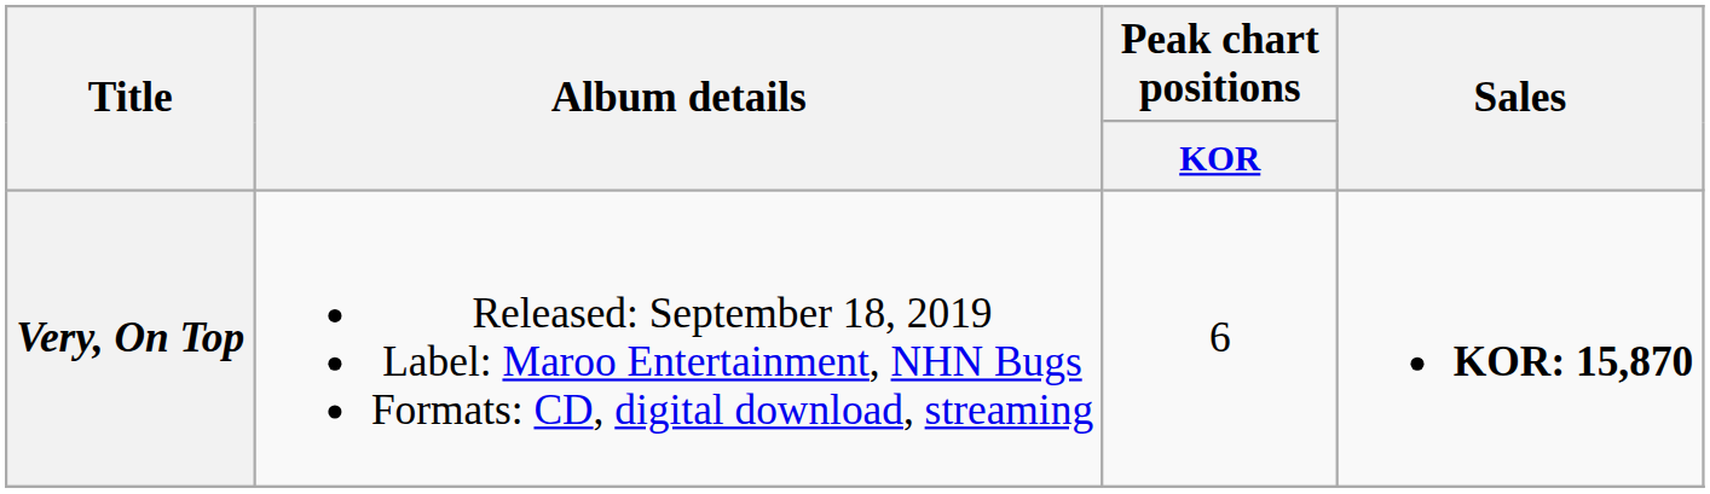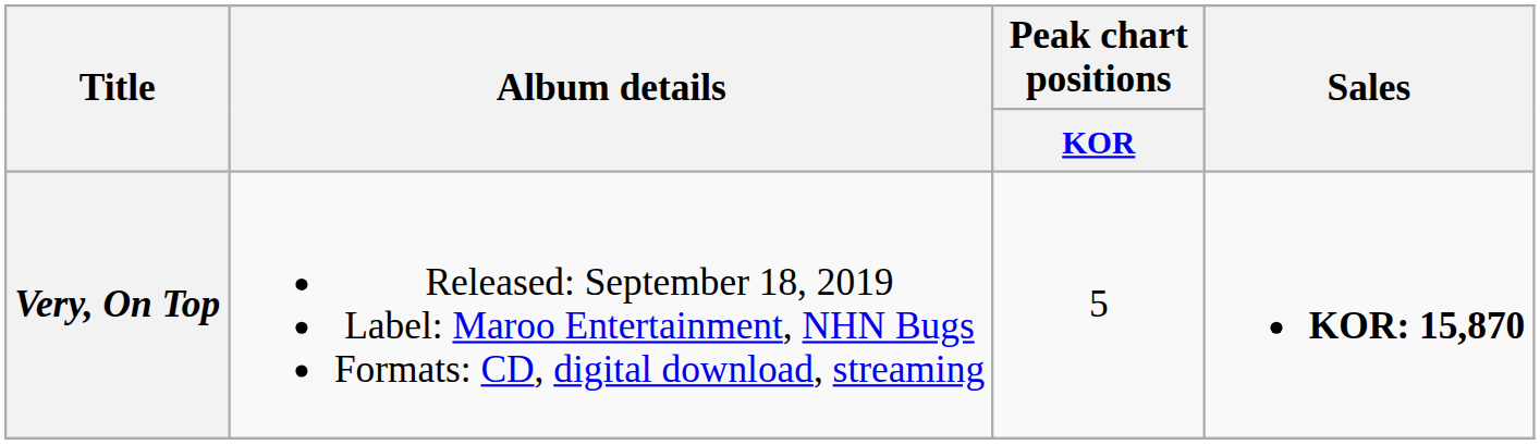 <table class="wikitable plainrowheaders" style="text-align:center;">
 <tr>
 <th scope="col" rowspan="2">Title</th>
 <th scope="col" rowspan="2">Album details</th>
 <th scope="col" colspan="1" style="width:5em;">Peak chart positions</th>
 <th scope="col" rowspan="2">Sales</th>
 </tr>
 <tr>
 <th><small><a href='#'>KOR</a></small><br></th>
 </tr>
 <tr>
 <th scope="row"><em>Very, On Top</em></th>
 <td><br><ul><li>Released: September 18, 2019</li><li>Label: <a href='#'>Maroo Entertainment</a>, <a href='#'>NHN Bugs</a></li><li>Formats: <a href='#'>CD</a>, <a href='#'>digital download</a>, <a href='#'>streaming</a></li></ul></td>
-<td>6</td>
+<td>5</td>
 <td><strong><br><ul><li>KOR: 15,870</li></ul></strong></td>
 </tr>
 <tr>
 </tr>
 </table>
